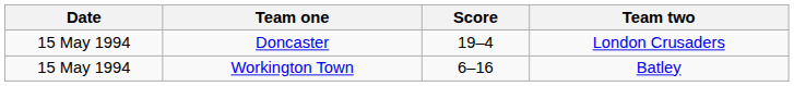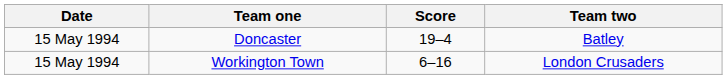 <table class="wikitable" style="text-align: center">
 <tr>
 <th width=150>Date</th>
 <th width=250>Team one</th>
 <th width=100>Score</th>
 <th width=250>Team two</th>
 </tr>
 <tr>
 <td>15 May 1994</td>
 <td><a href='#'>Doncaster</a></td>
 <td>19–4</td>
-<td><a href='#'>London Crusaders</a></td>
+<td><a href='#'>Batley</a></td>
 </tr>
 <tr>
 <td>15 May 1994</td>
 <td><a href='#'>Workington Town</a></td>
 <td>6–16</td>
-<td><a href='#'>Batley</a></td>
+<td><a href='#'>London Crusaders</a></td>
 </tr>
 </table>
